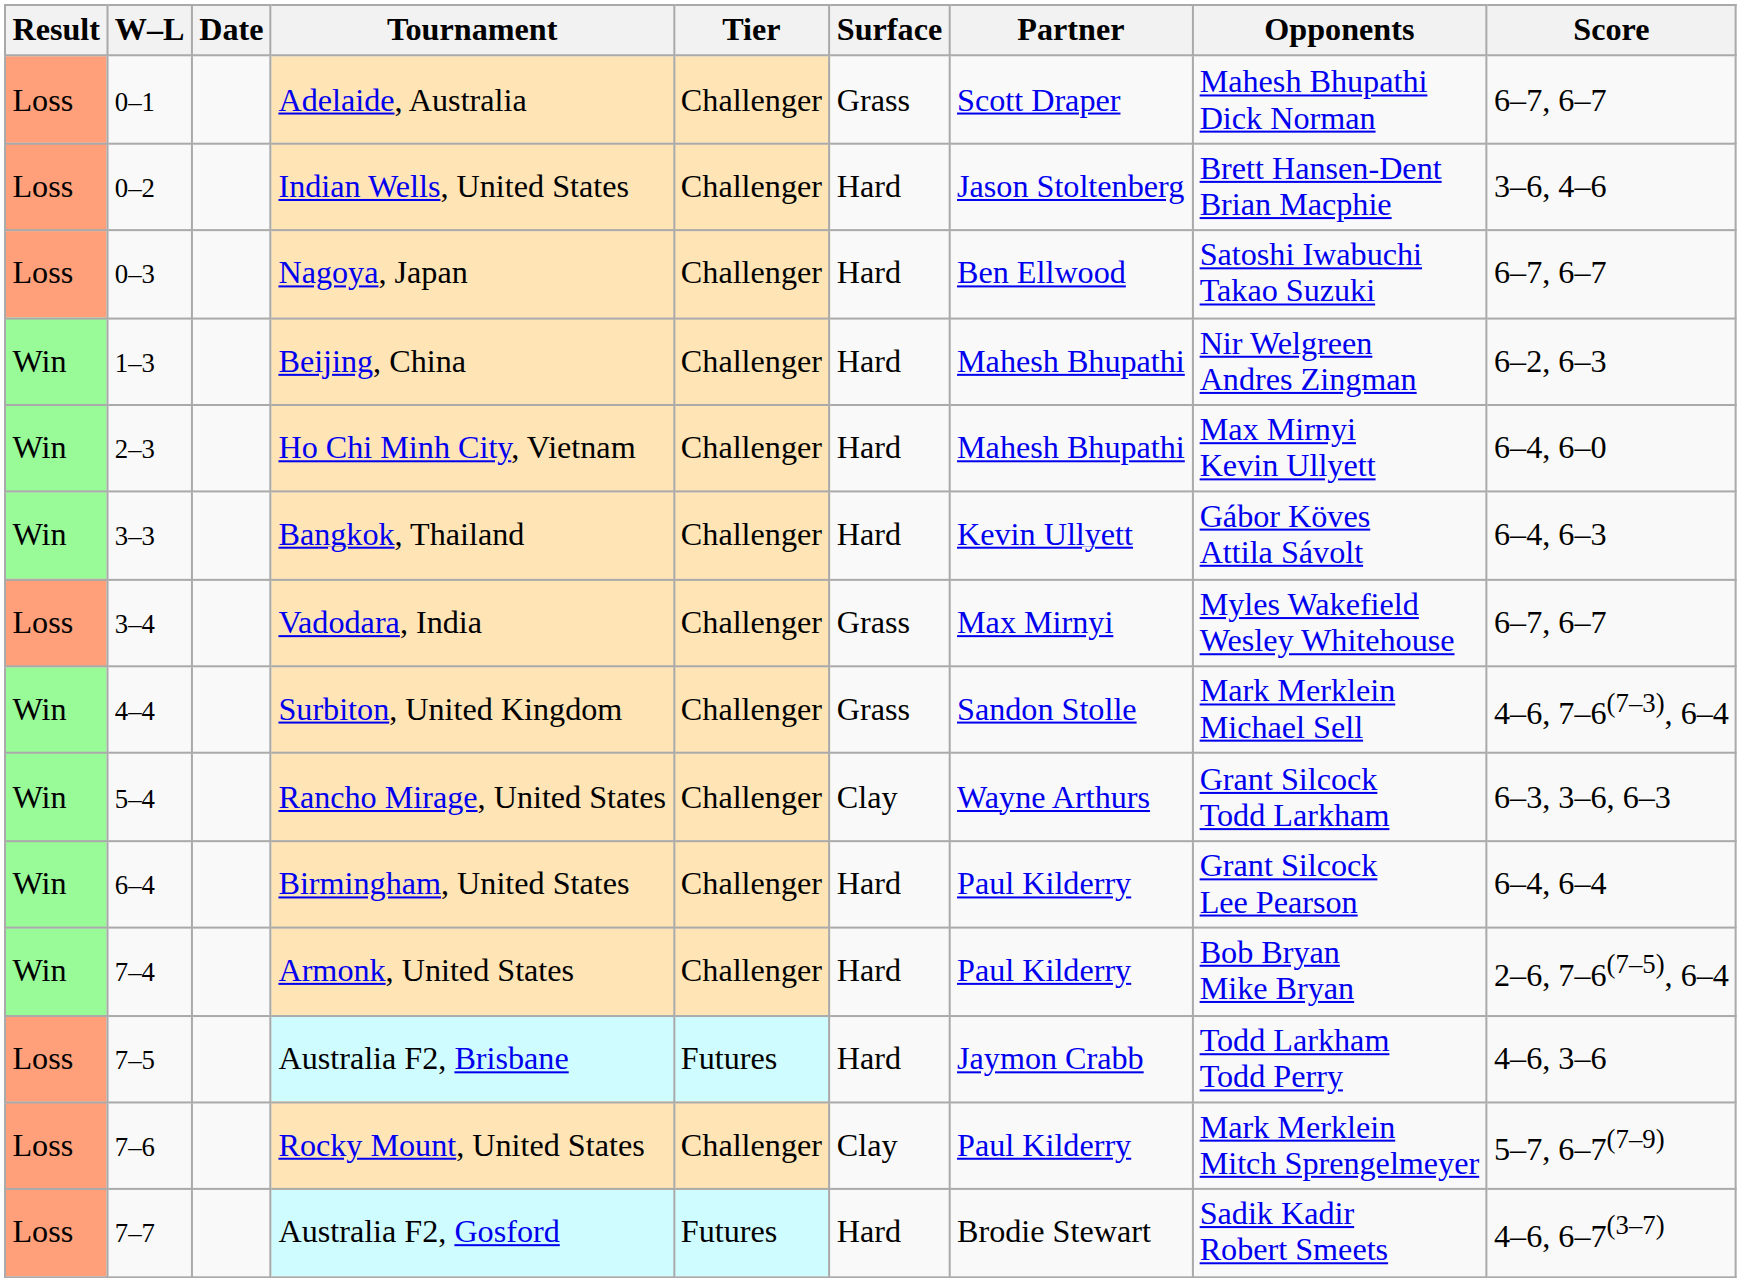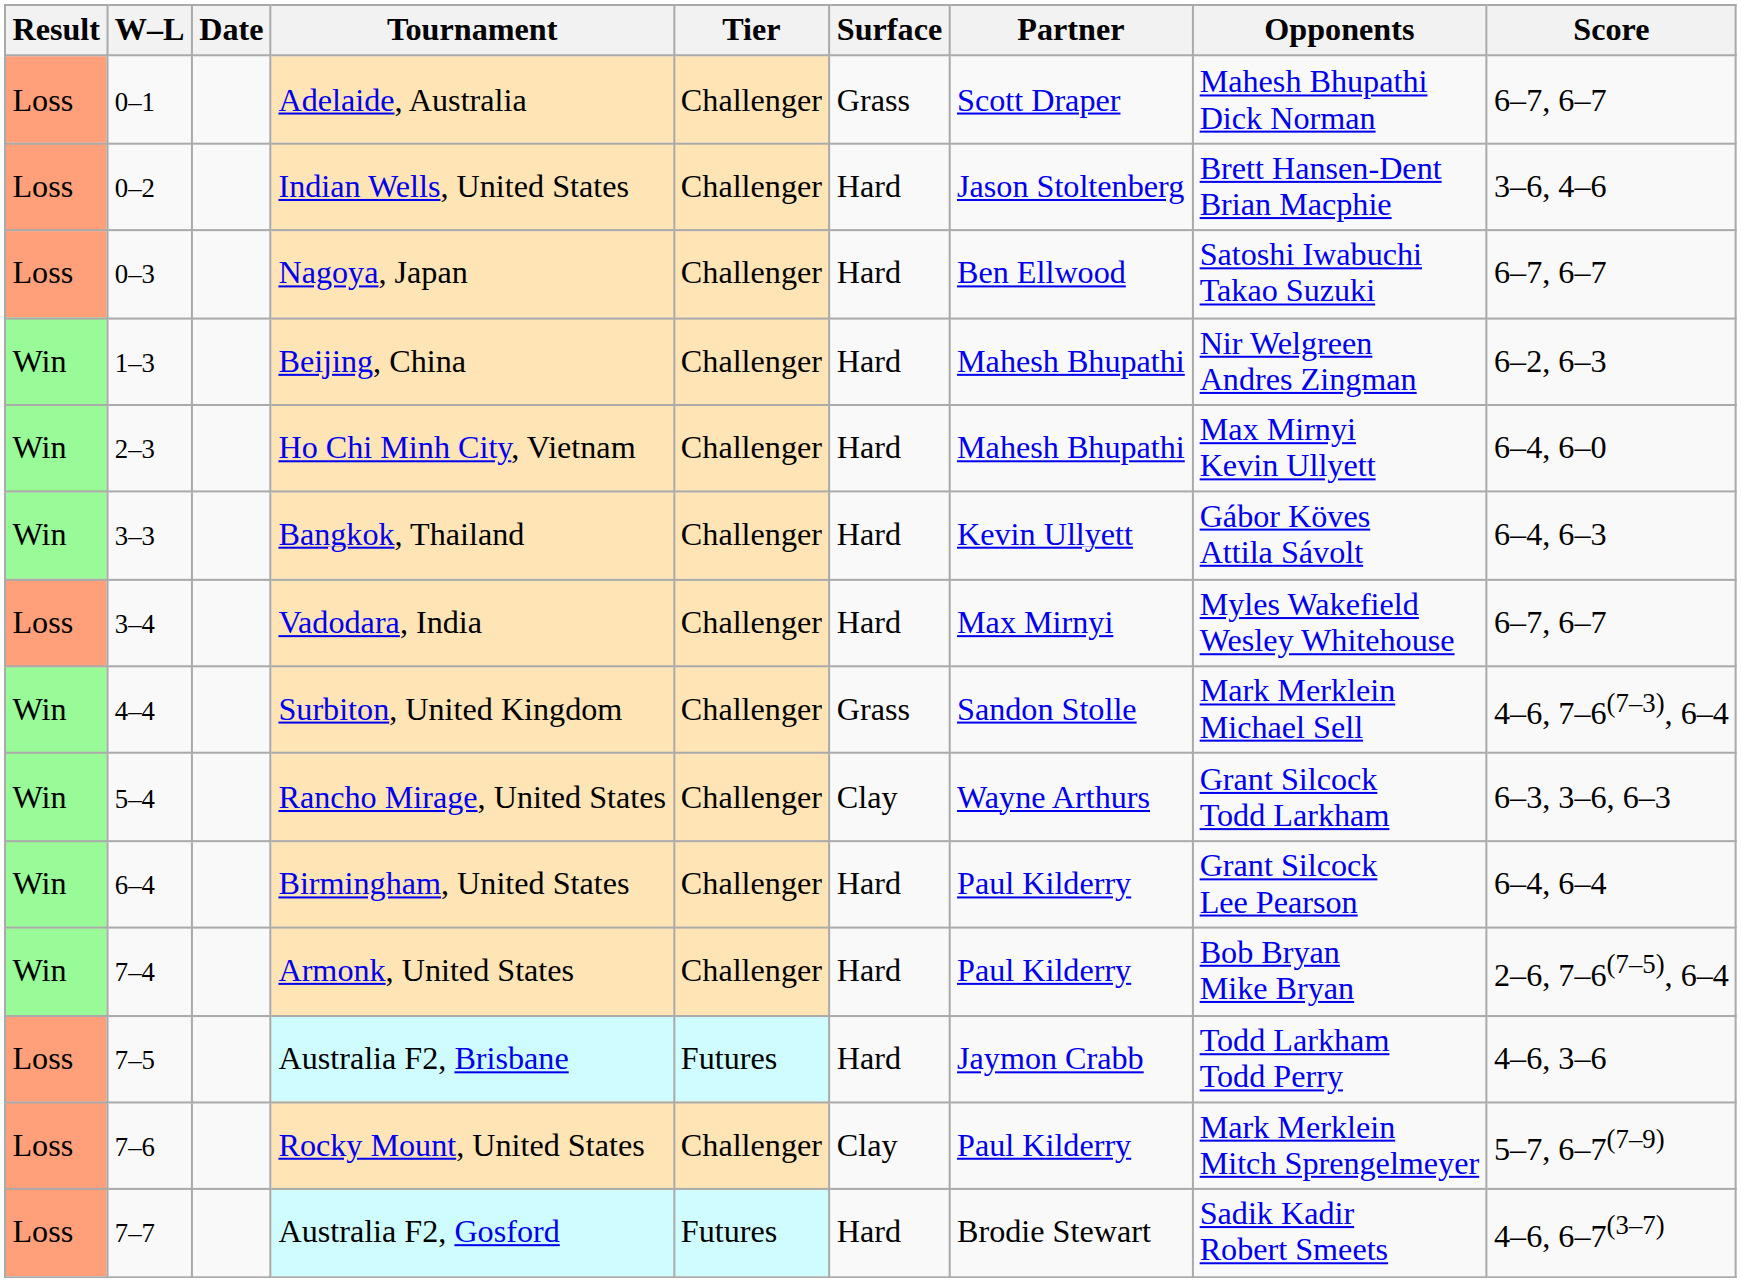 <table class="sortable wikitable">
 <tr>
 <th>Result</th>
 <th class="unsortable">W–L</th>
 <th>Date</th>
 <th>Tournament</th>
 <th>Tier</th>
 <th>Surface</th>
 <th>Partner</th>
 <th>Opponents</th>
 <th class="unsortable">Score</th>
 </tr>
 <tr>
 <td style="background:#ffa07a;">Loss</td>
 <td><small>0–1</small></td>
 <td></td>
 <td style="background:moccasin;"><a href='#'>Adelaide</a>, Australia</td>
 <td style="background:moccasin;">Challenger</td>
 <td>Grass</td>
 <td> <a href='#'>Scott Draper</a></td>
 <td> <a href='#'>Mahesh Bhupathi</a> <br>  <a href='#'>Dick Norman</a></td>
 <td>6–7, 6–7</td>
 </tr>
 <tr>
 <td style="background:#ffa07a;">Loss</td>
 <td><small>0–2</small></td>
 <td></td>
 <td style="background:moccasin;"><a href='#'>Indian Wells</a>, United States</td>
 <td style="background:moccasin;">Challenger</td>
 <td>Hard</td>
 <td> <a href='#'>Jason Stoltenberg</a></td>
 <td> <a href='#'>Brett Hansen-Dent</a> <br>  <a href='#'>Brian Macphie</a></td>
 <td>3–6, 4–6</td>
 </tr>
 <tr>
 <td style="background:#ffa07a;">Loss</td>
 <td><small>0–3</small></td>
 <td></td>
 <td style="background:moccasin;"><a href='#'>Nagoya</a>, Japan</td>
 <td style="background:moccasin;">Challenger</td>
 <td>Hard</td>
 <td> <a href='#'>Ben Ellwood</a></td>
 <td> <a href='#'>Satoshi Iwabuchi</a> <br>  <a href='#'>Takao Suzuki</a></td>
 <td>6–7, 6–7</td>
 </tr>
 <tr>
 <td style="background:#98fb98;">Win</td>
 <td><small>1–3</small></td>
 <td></td>
 <td style="background:moccasin;"><a href='#'>Beijing</a>, China</td>
 <td style="background:moccasin;">Challenger</td>
 <td>Hard</td>
 <td> <a href='#'>Mahesh Bhupathi</a></td>
 <td> <a href='#'>Nir Welgreen</a> <br>  <a href='#'>Andres Zingman</a></td>
 <td>6–2, 6–3</td>
 </tr>
 <tr>
 <td style="background:#98fb98;">Win</td>
 <td><small>2–3</small></td>
 <td></td>
 <td style="background:moccasin;"><a href='#'>Ho Chi Minh City</a>, Vietnam</td>
 <td style="background:moccasin;">Challenger</td>
 <td>Hard</td>
 <td> <a href='#'>Mahesh Bhupathi</a></td>
 <td> <a href='#'>Max Mirnyi</a> <br>  <a href='#'>Kevin Ullyett</a></td>
 <td>6–4, 6–0</td>
 </tr>
 <tr>
 <td style="background:#98fb98;">Win</td>
 <td><small>3–3</small></td>
 <td></td>
 <td style="background:moccasin;"><a href='#'>Bangkok</a>, Thailand</td>
 <td style="background:moccasin;">Challenger</td>
 <td>Hard</td>
 <td> <a href='#'>Kevin Ullyett</a></td>
 <td> <a href='#'>Gábor Köves</a> <br>  <a href='#'>Attila Sávolt</a></td>
 <td>6–4, 6–3</td>
 </tr>
 <tr>
 <td style="background:#ffa07a;">Loss</td>
 <td><small>3–4</small></td>
 <td></td>
 <td style="background:moccasin;"><a href='#'>Vadodara</a>, India</td>
 <td style="background:moccasin;">Challenger</td>
-<td>Grass</td>
+<td>Hard</td>
 <td> <a href='#'>Max Mirnyi</a></td>
 <td> <a href='#'>Myles Wakefield</a> <br>  <a href='#'>Wesley Whitehouse</a></td>
 <td>6–7, 6–7</td>
 </tr>
 <tr>
 <td style="background:#98fb98;">Win</td>
 <td><small>4–4</small></td>
 <td></td>
 <td style="background:moccasin;"><a href='#'>Surbiton</a>, United Kingdom</td>
 <td style="background:moccasin;">Challenger</td>
 <td>Grass</td>
 <td> <a href='#'>Sandon Stolle</a></td>
 <td> <a href='#'>Mark Merklein</a> <br>  <a href='#'>Michael Sell</a></td>
 <td>4–6, 7–6<sup>(7–3)</sup>, 6–4</td>
 </tr>
 <tr>
 <td style="background:#98fb98;">Win</td>
 <td><small>5–4</small></td>
 <td></td>
 <td style="background:moccasin;"><a href='#'>Rancho Mirage</a>, United States</td>
 <td style="background:moccasin;">Challenger</td>
 <td>Clay</td>
 <td> <a href='#'>Wayne Arthurs</a></td>
 <td> <a href='#'>Grant Silcock</a> <br>  <a href='#'>Todd Larkham</a></td>
 <td>6–3, 3–6, 6–3</td>
 </tr>
 <tr>
 <td style="background:#98fb98;">Win</td>
 <td><small>6–4</small></td>
 <td></td>
 <td style="background:moccasin;"><a href='#'>Birmingham</a>, United States</td>
 <td style="background:moccasin;">Challenger</td>
 <td>Hard</td>
 <td> <a href='#'>Paul Kilderry</a></td>
 <td> <a href='#'>Grant Silcock</a> <br>  <a href='#'>Lee Pearson</a></td>
 <td>6–4, 6–4</td>
 </tr>
 <tr>
 <td style="background:#98fb98;">Win</td>
 <td><small>7–4</small></td>
 <td></td>
 <td style="background:moccasin;"><a href='#'>Armonk</a>, United States</td>
 <td style="background:moccasin;">Challenger</td>
 <td>Hard</td>
 <td> <a href='#'>Paul Kilderry</a></td>
 <td> <a href='#'>Bob Bryan</a> <br>  <a href='#'>Mike Bryan</a></td>
 <td>2–6, 7–6<sup>(7–5)</sup>, 6–4</td>
 </tr>
 <tr>
 <td style="background:#ffa07a;">Loss</td>
 <td><small>7–5</small></td>
 <td></td>
 <td style="background:#cffcff;">Australia F2, <a href='#'>Brisbane</a></td>
 <td style="background:#cffcff;">Futures</td>
 <td>Hard</td>
 <td> <a href='#'>Jaymon Crabb</a></td>
 <td> <a href='#'>Todd Larkham</a> <br>  <a href='#'>Todd Perry</a></td>
 <td>4–6, 3–6</td>
 </tr>
 <tr>
 <td style="background:#ffa07a;">Loss</td>
 <td><small>7–6</small></td>
 <td></td>
 <td style="background:moccasin;"><a href='#'>Rocky Mount</a>, United States</td>
 <td style="background:moccasin;">Challenger</td>
 <td>Clay</td>
 <td> <a href='#'>Paul Kilderry</a></td>
 <td> <a href='#'>Mark Merklein</a> <br>  <a href='#'>Mitch Sprengelmeyer</a></td>
 <td>5–7, 6–7<sup>(7–9)</sup></td>
 </tr>
 <tr>
 <td style="background:#ffa07a;">Loss</td>
 <td><small>7–7</small></td>
 <td></td>
 <td style="background:#cffcff;">Australia F2, <a href='#'>Gosford</a></td>
 <td style="background:#cffcff;">Futures</td>
 <td>Hard</td>
 <td> Brodie Stewart</td>
 <td> <a href='#'>Sadik Kadir</a> <br>  <a href='#'>Robert Smeets</a></td>
 <td>4–6, 6–7<sup>(3–7)</sup></td>
 </tr>
 </table>
